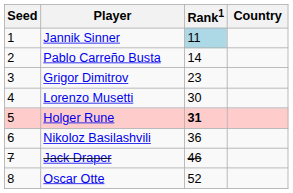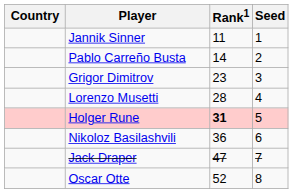 <table class="wikitable" border="1">
 <tr>
-<th>Seed</th>
+<th width="70">Country</th>
 <th width="175">Player</th>
 <th>Rank<sup>1</sup></th>
-<th width="70">Country</th>
+<th>Seed</th>
 </tr>
 <tr>
+<td></td>
+<td><a href='#'>Jannik Sinner</a></td>
+<td>11</td>
 <td>1</td>
-<td><a href='#'>Jannik Sinner</a></td>
-<td style="background: lightblue;">11</td>
-<td></td>
 </tr>
 <tr>
-<td>2</td>
+<td></td>
 <td><a href='#'>Pablo Carreño Busta</a></td>
 <td>14</td>
-<td></td>
+<td>2</td>
 </tr>
 <tr>
-<td>3</td>
+<td></td>
 <td><a href='#'>Grigor Dimitrov</a></td>
 <td>23</td>
-<td></td>
+<td>3</td>
 </tr>
 <tr>
+<td></td>
+<td><a href='#'>Lorenzo Musetti</a></td>
+<td>28</td>
 <td>4</td>
-<td><a href='#'>Lorenzo Musetti</a></td>
-<td>30</td>
-<td></td>
 </tr>
 <tr bgcolor=#fcc>
-<td>5</td>
+<td></td>
 <td><a href='#'>Holger Rune</a></td>
 <td><strong>31</strong></td>
-<td></td>
+<td>5</td>
 </tr>
 <tr>
-<td>6</td>
+<td></td>
 <td><a href='#'>Nikoloz Basilashvili</a></td>
 <td>36</td>
-<td></td>
+<td>6</td>
 </tr>
 <tr>
+<td><s></s></td>
+<td><s><a href='#'>Jack Draper</a></s></td>
+<td><s>47</s></td>
 <td><s>7</s></td>
-<td><s><a href='#'>Jack Draper</a></s></td>
-<td><s>46</s></td>
-<td><s></s></td>
 </tr>
 <tr>
-<td>8</td>
+<td></td>
 <td><a href='#'>Oscar Otte</a></td>
 <td>52</td>
-<td></td>
+<td>8</td>
 </tr>
 </table>
